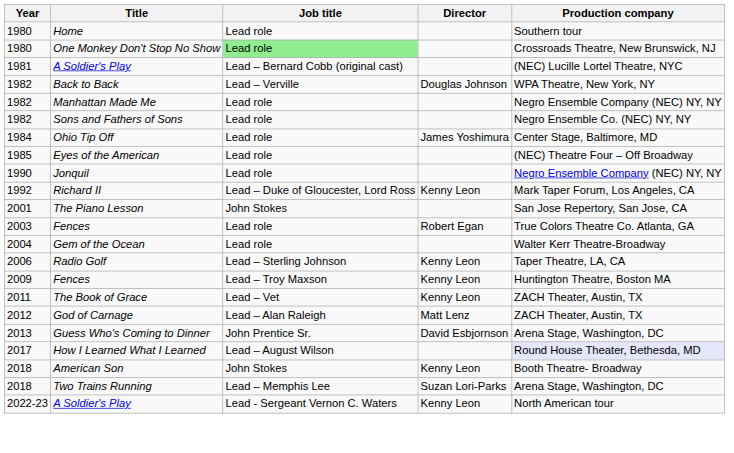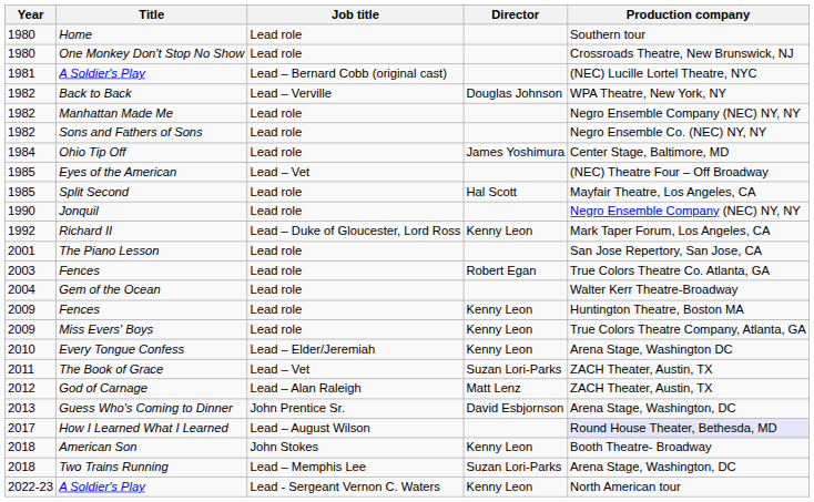 <table class="wikitable sortable">
 <tr>
 <th>Year</th>
 <th>Title</th>
 <th>Job title</th>
 <th>Director</th>
 <th>Production company</th>
 </tr>
 <tr>
 <td>1980</td>
 <td><em>Home</em></td>
 <td>Lead role</td>
 <td></td>
 <td>Southern tour</td>
 </tr>
 <tr>
 <td>1980</td>
 <td><em>One Monkey Don't Stop No Show</em></td>
-<td style="background: lightgreen;">Lead role</td>
+<td>Lead role</td>
 <td></td>
 <td>Crossroads Theatre, New Brunswick, NJ</td>
 </tr>
 <tr>
 <td>1981</td>
 <td data-sort-value="Soldier's Play, A"><em><a href='#'>A Soldier's Play</a></em></td>
 <td>Lead – Bernard Cobb (original cast)</td>
 <td></td>
 <td>(NEC) Lucille Lortel Theatre, NYC</td>
 </tr>
 <tr>
 <td>1982</td>
 <td><em>Back to Back</em></td>
 <td>Lead – Verville</td>
 <td>Douglas Johnson</td>
 <td>WPA Theatre, New York, NY</td>
 </tr>
 <tr>
 <td>1982</td>
 <td><em>Manhattan Made Me</em></td>
 <td>Lead role</td>
 <td></td>
 <td>Negro Ensemble Company (NEC) NY, NY</td>
 </tr>
 <tr>
 <td>1982</td>
 <td><em>Sons and Fathers of Sons</em></td>
 <td>Lead role</td>
 <td></td>
 <td>Negro Ensemble Co. (NEC) NY, NY</td>
 </tr>
 <tr>
 <td>1984</td>
 <td><em>Ohio Tip Off</em></td>
 <td>Lead role</td>
 <td>James Yoshimura</td>
 <td>Center Stage, Baltimore, MD</td>
 </tr>
 <tr>
 <td>1985</td>
 <td><em>Eyes of the American</em></td>
-<td>Lead role</td>
+<td>Lead – Vet</td>
 <td></td>
 <td>(NEC) Theatre Four – Off Broadway</td>
+</tr>
+<tr>
+<td>1985</td>
+<td><em>Split Second</em></td>
+<td>Lead role</td>
+<td>Hal Scott</td>
+<td>Mayfair Theatre, Los Angeles, CA</td>
 </tr>
 <tr>
 <td>1990</td>
 <td><em>Jonquil</em></td>
 <td>Lead role</td>
 <td></td>
 <td><a href='#'>Negro Ensemble Company</a> (NEC) NY, NY</td>
 </tr>
 <tr>
 <td>1992</td>
 <td><em>Richard II</em></td>
 <td>Lead – Duke of Gloucester, Lord Ross</td>
 <td>Kenny Leon</td>
 <td>Mark Taper Forum, Los Angeles, CA</td>
 </tr>
 <tr>
 <td>2001</td>
 <td data-sort-value="Piano Lesson, The"><em>The Piano Lesson</em></td>
-<td>John Stokes</td>
+<td>Lead role</td>
 <td></td>
 <td>San Jose Repertory, San Jose, CA</td>
 </tr>
 <tr>
 <td>2003</td>
 <td><em>Fences</em></td>
 <td>Lead role</td>
 <td>Robert Egan</td>
 <td>True Colors Theatre Co. Atlanta, GA</td>
 </tr>
 <tr>
 <td>2004</td>
 <td><em>Gem of the Ocean</em></td>
 <td>Lead role</td>
 <td></td>
 <td>Walter Kerr Theatre-Broadway</td>
 </tr>
 <tr>
-<td>2006</td>
-<td><em>Radio Golf</em></td>
-<td>Lead – Sterling Johnson</td>
+<td>2009</td>
+<td><em>Fences</em></td>
+<td>Lead role</td>
 <td>Kenny Leon</td>
-<td>Taper Theatre, LA, CA</td>
+<td>Huntington Theatre, Boston MA</td>
 </tr>
 <tr>
 <td>2009</td>
-<td><em>Fences</em></td>
-<td>Lead – Troy Maxson</td>
+<td><em>Miss Evers' Boys</em></td>
+<td>Lead role</td>
 <td>Kenny Leon</td>
-<td>Huntington Theatre, Boston MA</td>
+<td>True Colors Theatre Company, Atlanta, GA</td>
+</tr>
+<tr>
+<td>2010</td>
+<td><em>Every Tongue Confess</em></td>
+<td>Lead – Elder/Jeremiah</td>
+<td>Kenny Leon</td>
+<td>Arena Stage, Washington DC</td>
 </tr>
 <tr>
 <td>2011</td>
 <td data-sort-value="Book of Grace, The"><em>The Book of Grace</em></td>
 <td>Lead – Vet</td>
-<td>Kenny Leon</td>
+<td>Suzan Lori-Parks</td>
 <td>ZACH Theater, Austin, TX</td>
 </tr>
 <tr>
 <td>2012</td>
 <td><em>God of Carnage</em></td>
 <td>Lead – Alan Raleigh</td>
 <td>Matt Lenz</td>
 <td>ZACH Theater, Austin, TX</td>
 </tr>
 <tr>
 <td>2013</td>
 <td><em>Guess Who's Coming to Dinner</em></td>
 <td>John Prentice Sr.</td>
 <td>David Esbjornson</td>
 <td>Arena Stage, Washington, DC</td>
 </tr>
 <tr>
 <td>2017</td>
 <td><em>How I Learned What I Learned</em></td>
 <td>Lead – August Wilson</td>
 <td></td>
 <td style="background: lavender;">Round House Theater, Bethesda, MD</td>
 </tr>
 <tr>
 <td>2018</td>
 <td><em>American Son</em></td>
 <td>John Stokes</td>
 <td>Kenny Leon</td>
 <td>Booth Theatre- Broadway</td>
 </tr>
 <tr>
 <td>2018</td>
 <td><em>Two Trains Running</em></td>
 <td>Lead – Memphis Lee</td>
 <td>Suzan Lori-Parks</td>
 <td>Arena Stage, Washington, DC</td>
 </tr>
 <tr>
 <td>2022-23</td>
 <td data-sort-value="Soldier's Play, A"><em><a href='#'>A Soldier's Play</a></em></td>
 <td>Lead - Sergeant Vernon C. Waters</td>
 <td>Kenny Leon</td>
 <td>North American tour</td>
 </tr>
 </table>
